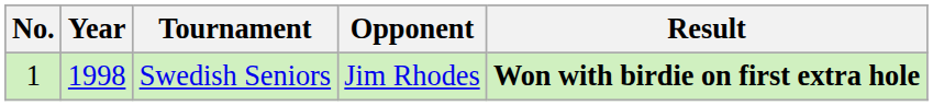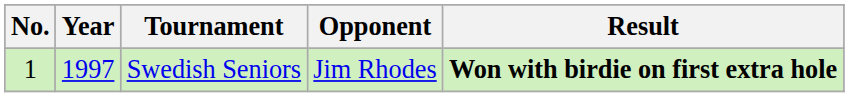 <table class="wikitable" style="font-size:95%;">
 <tr>
 <th>No.</th>
 <th>Year</th>
 <th>Tournament</th>
 <th>Opponent</th>
 <th>Result</th>
 </tr>
 <tr style="background:#D0F0C0;">
 <td align=center>1</td>
-<td><a href='#'>1998</a></td>
+<td><a href='#'>1997</a></td>
 <td><a href='#'>Swedish Seniors</a></td>
 <td> <a href='#'>Jim Rhodes</a></td>
 <td><strong>Won with birdie on first extra hole</strong></td>
 </tr>
 </table>
